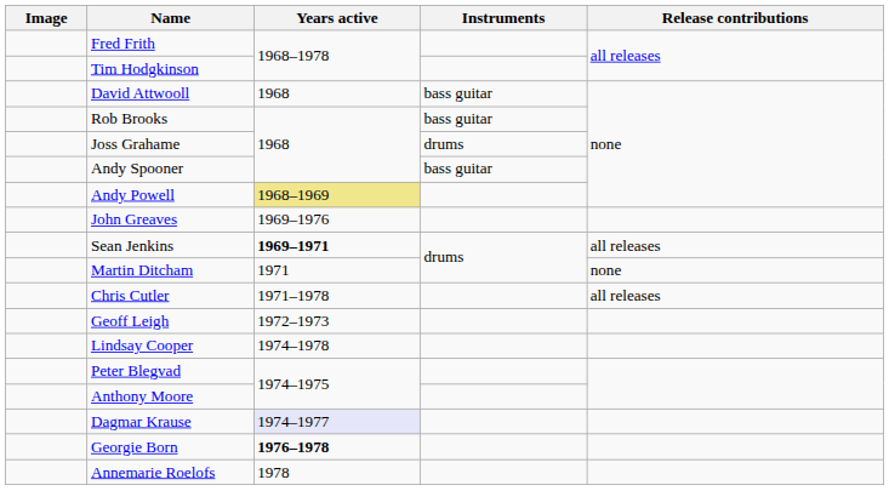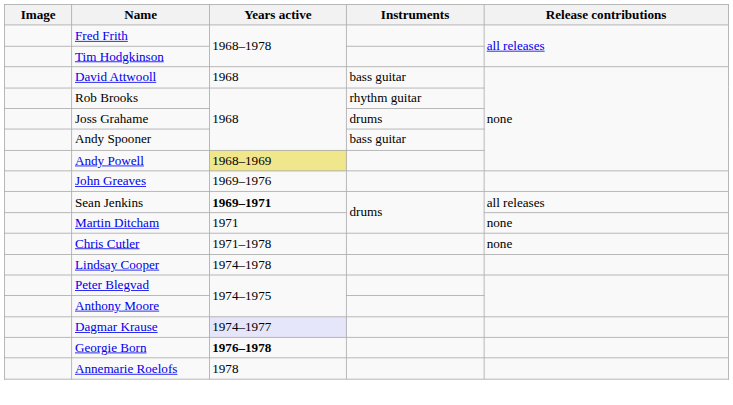 <table class="wikitable" width="100%" border="1">
 <tr>
 <th width="75">Image</th>
 <th width="160">Name</th>
 <th width="160">Years active</th>
 <th width="160">Instruments</th>
 <th>Release contributions</th>
 </tr>
 <tr>
 <td></td>
 <td><a href='#'>Fred Frith</a></td>
 <td rowspan="2">1968–1978</td>
 <td></td>
 <td rowspan="2"><a href='#'>all releases</a></td>
 </tr>
 <tr>
 <td></td>
 <td><a href='#'>Tim Hodgkinson</a></td>
 <td></td>
 </tr>
 <tr>
 <td></td>
 <td><a href='#'>David Attwooll</a></td>
 <td>1968 </td>
 <td>bass guitar</td>
 <td rowspan="5">none<small></small></td>
 </tr>
 <tr>
 <td></td>
 <td>Rob Brooks</td>
 <td rowspan="3">1968</td>
-<td>bass guitar</td>
+<td>rhythm guitar</td>
 </tr>
 <tr>
 <td></td>
 <td>Joss Grahame</td>
 <td>drums</td>
 </tr>
 <tr>
 <td></td>
 <td>Andy Spooner</td>
 <td>bass guitar</td>
 </tr>
 <tr>
 <td></td>
 <td><a href='#'>Andy Powell</a></td>
 <td style="background: khaki;">1968–1969</td>
 <td></td>
 </tr>
 <tr>
 <td></td>
 <td><a href='#'>John Greaves</a></td>
 <td>1969–1976</td>
 <td></td>
 <td></td>
 </tr>
 <tr>
 <td></td>
 <td>Sean Jenkins</td>
 <td><strong>1969–1971</strong></td>
 <td rowspan="2">drums</td>
 <td>all releases</td>
 </tr>
 <tr>
 <td></td>
 <td><a href='#'>Martin Ditcham</a></td>
 <td>1971</td>
 <td>none</td>
 </tr>
 <tr>
 <td></td>
 <td><a href='#'>Chris Cutler</a></td>
 <td>1971–1978</td>
 <td></td>
-<td>all releases</td>
-</tr>
-<tr>
-<td></td>
-<td><a href='#'>Geoff Leigh</a></td>
-<td>1972–1973 </td>
-<td></td>
-<td></td>
+<td>none</td>
 </tr>
 <tr>
 <td></td>
 <td><a href='#'>Lindsay Cooper</a></td>
 <td>1974–1978 </td>
 <td></td>
 <td></td>
 </tr>
 <tr>
 <td></td>
 <td><a href='#'>Peter Blegvad</a></td>
 <td rowspan="2">1974–1975</td>
 <td></td>
 <td rowspan="2"></td>
 </tr>
 <tr>
 <td></td>
 <td><a href='#'>Anthony Moore</a></td>
 <td></td>
 </tr>
 <tr>
 <td></td>
 <td><a href='#'>Dagmar Krause</a></td>
 <td style="background: lavender;">1974–1977</td>
 <td></td>
 <td></td>
 </tr>
 <tr>
 <td></td>
 <td><a href='#'>Georgie Born</a></td>
 <td><strong>1976–1978</strong></td>
 <td></td>
 <td></td>
 </tr>
 <tr>
 <td></td>
 <td><a href='#'>Annemarie Roelofs</a></td>
 <td>1978</td>
 <td></td>
 <td></td>
 </tr>
 </table>
